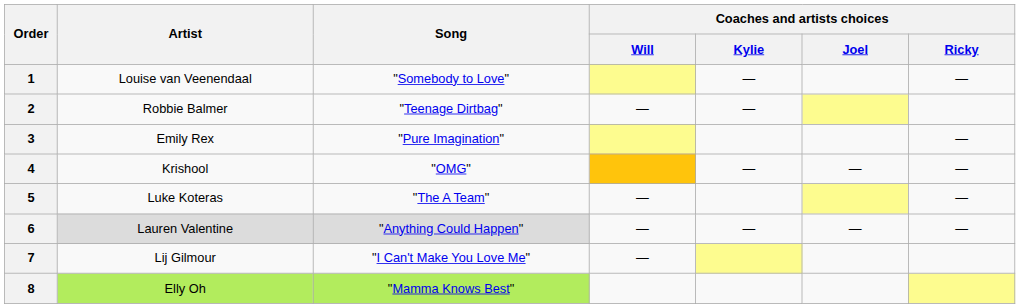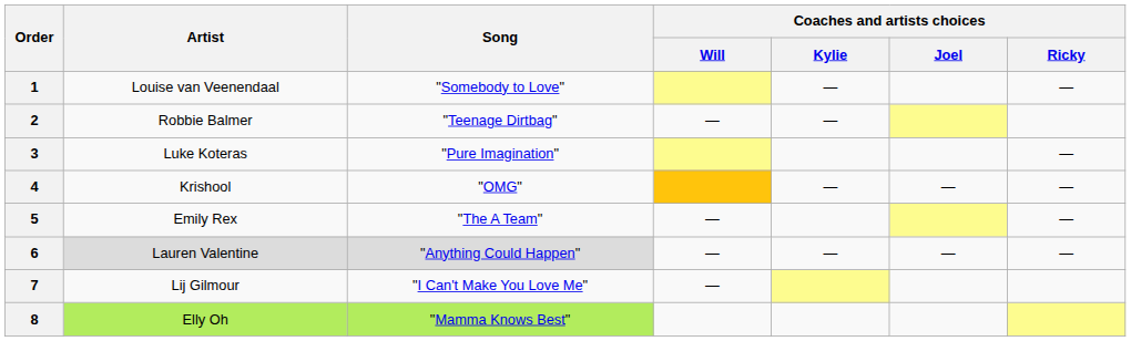 <table class="wikitable" style="text-align:center; line-height:30px; width:100%;">
 <tr>
 <th scope="col" rowspan="2" style="width:05%;">Order</th>
 <th scope="col" rowspan="2" style="width:24%;">Artist</th>
 <th scope="col" rowspan="2" style="width:26%;">Song</th>
 <th colspan="4" style="width:40%;">Coaches and artists choices</th>
 </tr>
 <tr>
 <th style="width:10%;"><a href='#'>Will</a></th>
 <th style="width:10%;"><a href='#'>Kylie</a></th>
 <th style="width:10%;"><a href='#'>Joel</a></th>
 <th style="width:10%;"><a href='#'>Ricky</a></th>
 </tr>
 <tr>
 <th scope="col">1</th>
 <td>Louise van Veenendaal</td>
 <td>"<a href='#'>Somebody to Love</a>"</td>
 <td style="background:#fdfc8f;"><strong></strong></td>
 <td>—</td>
 <td><strong></strong></td>
 <td>—</td>
 </tr>
 <tr>
 <th scope="col">2</th>
 <td>Robbie Balmer</td>
 <td>"<a href='#'>Teenage Dirtbag</a>"</td>
 <td>—</td>
 <td>—</td>
 <td style="background:#fdfc8f;"><strong></strong></td>
 <td><strong></strong></td>
 </tr>
 <tr>
 <th scope="col">3</th>
-<td>Emily Rex</td>
+<td>Luke Koteras</td>
 <td>"<a href='#'>Pure Imagination</a>"</td>
 <td style="background:#fdfc8f;"><strong></strong></td>
 <td><strong></strong></td>
 <td><strong></strong></td>
 <td>—</td>
 </tr>
 <tr>
 <th scope="col">4</th>
 <td>Krishool</td>
 <td>"<a href='#'>OMG</a>"</td>
 <td style="background:#FFC40C;"><strong></strong></td>
 <td>—</td>
 <td>—</td>
 <td>—</td>
 </tr>
 <tr>
 <th scope="col">5</th>
-<td>Luke Koteras</td>
+<td>Emily Rex</td>
 <td>"<a href='#'>The A Team</a>"</td>
 <td>—</td>
 <td><strong></strong></td>
 <td style="background:#fdfc8f;"><strong></strong></td>
 <td>—</td>
 </tr>
 <tr>
 <th scope="col">6</th>
 <td style="background:#DCDCDC;">Lauren Valentine</td>
 <td style="background:#DCDCDC;">"<a href='#'>Anything Could Happen</a>"</td>
 <td>—</td>
 <td>—</td>
 <td>—</td>
 <td>—</td>
 </tr>
 <tr>
 <th scope="col">7</th>
 <td>Lij Gilmour</td>
 <td>"<a href='#'>I Can't Make You Love Me</a>"</td>
 <td>—</td>
 <td style="background:#fdfc8f;"><strong></strong></td>
 <td><strong></strong></td>
 <td><strong></strong></td>
 </tr>
 <tr>
 <th scope="col">8</th>
 <td style="background-color:#B2EC5D;">Elly Oh</td>
 <td style="background-color:#B2EC5D;">"<a href='#'>Mamma Knows Best</a>"</td>
 <td><strong></strong></td>
 <td><strong></strong></td>
 <td><strong></strong></td>
 <td style="background:#fdfc8f;"><strong></strong></td>
 </tr>
 </table>
